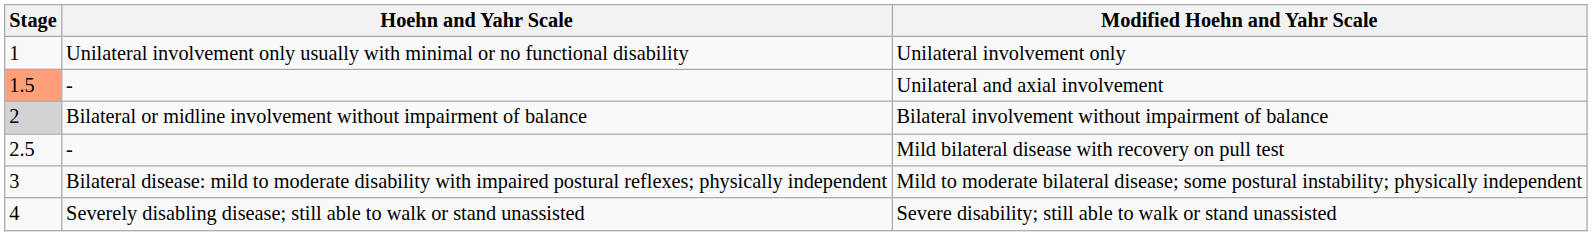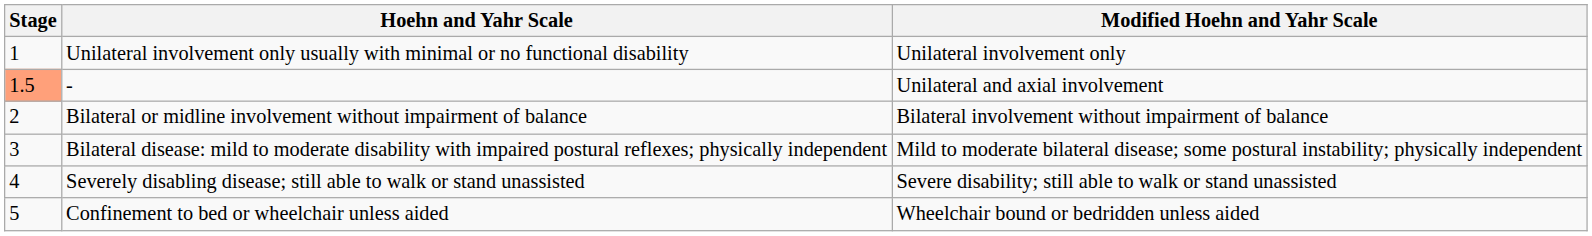 <table class="wikitable">
 <tr>
 <th>Stage</th>
 <th>Hoehn and Yahr Scale</th>
 <th>Modified Hoehn and Yahr Scale</th>
 </tr>
 <tr>
 <td>1</td>
 <td>Unilateral involvement only usually with minimal or no functional disability</td>
 <td>Unilateral involvement only</td>
 </tr>
 <tr>
 <td style="background: lightsalmon;">1.5</td>
 <td>-</td>
 <td>Unilateral and axial involvement</td>
 </tr>
 <tr>
-<td style="background: lightgrey;">2</td>
+<td>2</td>
 <td>Bilateral or midline involvement without impairment of balance</td>
 <td>Bilateral involvement without impairment of balance</td>
-</tr>
-<tr>
-<td>2.5</td>
-<td>-</td>
-<td>Mild bilateral disease with recovery on pull test</td>
 </tr>
 <tr>
 <td>3</td>
 <td>Bilateral disease: mild to moderate disability with impaired postural reflexes; physically independent</td>
 <td>Mild to moderate bilateral disease; some postural instability; physically independent</td>
 </tr>
 <tr>
 <td>4</td>
 <td>Severely disabling disease; still able to walk or stand unassisted</td>
 <td>Severe disability; still able to walk or stand unassisted</td>
 </tr>
+<tr>
+<td>5</td>
+<td>Confinement to bed or wheelchair unless aided</td>
+<td>Wheelchair bound or bedridden unless aided</td>
+</tr>
 </table>
